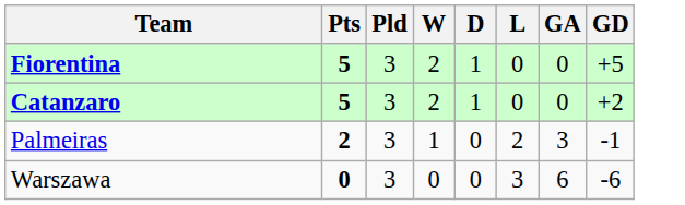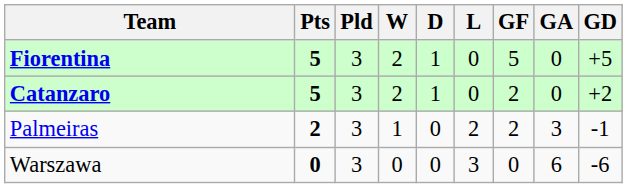 <table class="wikitable" style="text-align:center;">
 <tr>
 <th width=200>Team</th>
 <th width=20>Pts</th>
 <th width=20>Pld</th>
 <th width=20>W</th>
 <th width=20>D</th>
 <th width=20>L</th>
+<th width=20>GF</th>
 <th width=20>GA</th>
 <th width=20>GD</th>
 </tr>
 <tr style="background:#ccffcc">
 <td style="text-align:left"><strong> <a href='#'>Fiorentina</a></strong></td>
 <td><strong>5</strong></td>
 <td>3</td>
 <td>2</td>
 <td>1</td>
 <td>0</td>
+<td>5</td>
 <td>0</td>
 <td>+5</td>
 </tr>
 <tr style="background:#ccffcc">
 <td style="text-align:left"><strong> <a href='#'>Catanzaro</a></strong></td>
 <td><strong>5</strong></td>
 <td>3</td>
 <td>2</td>
 <td>1</td>
 <td>0</td>
+<td>2</td>
 <td>0</td>
 <td>+2</td>
 </tr>
 <tr>
 <td style="text-align:left"> <a href='#'>Palmeiras</a></td>
 <td><strong>2</strong></td>
 <td>3</td>
 <td>1</td>
 <td>0</td>
+<td>2</td>
 <td>2</td>
 <td>3</td>
 <td>-1</td>
 </tr>
 <tr>
 <td style="text-align:left"> Warszawa</td>
 <td><strong>0</strong></td>
 <td>3</td>
 <td>0</td>
 <td>0</td>
 <td>3</td>
+<td>0</td>
 <td>6</td>
 <td>-6</td>
 </tr>
 </table>
